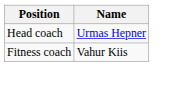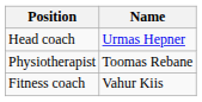 <table class="wikitable" align=left>
 <tr>
 <th>Position</th>
 <th>Name</th>
 </tr>
 <tr>
 <td>Head coach</td>
 <td> <a href='#'>Urmas Hepner</a></td>
 </tr>
 <tr>
+<td>Physiotherapist</td>
+<td> Toomas Rebane</td>
+</tr>
+<tr>
 <td>Fitness coach</td>
 <td> Vahur Kiis</td>
 </tr>
 </table>
